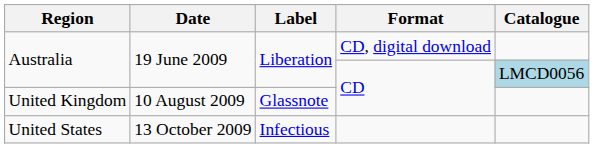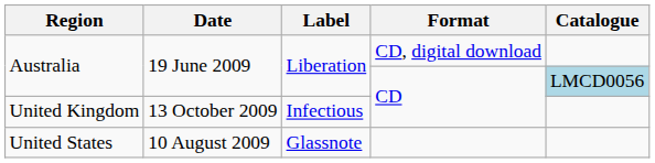 <table class="wikitable">
 <tr>
 <th>Region</th>
 <th>Date</th>
 <th>Label</th>
 <th>Format</th>
 <th>Catalogue</th>
 </tr>
 <tr>
 <td rowspan="2">Australia</td>
 <td rowspan="2">19 June 2009</td>
 <td rowspan="2"><a href='#'>Liberation</a></td>
 <td><a href='#'>CD</a>, <a href='#'>digital download</a></td>
 <td></td>
 </tr>
 <tr>
 <td rowspan="2"><a href='#'>CD</a></td>
 <td style="background: lightblue;">LMCD0056</td>
 </tr>
 <tr>
 <td>United Kingdom</td>
+<td>13 October 2009</td>
+<td><a href='#'>Infectious</a></td>
+<td></td>
+</tr>
+<tr>
+<td>United States</td>
 <td>10 August 2009</td>
 <td><a href='#'>Glassnote</a></td>
 <td></td>
 </tr>
-<tr>
-<td>United States</td>
-<td>13 October 2009</td>
-<td><a href='#'>Infectious</a></td>
-<td></td>
-</tr>
 </table>
